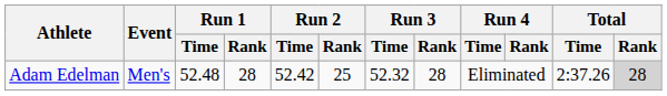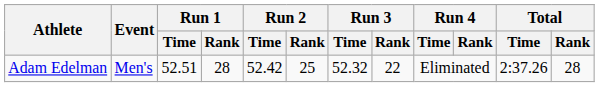 <table class="wikitable" style="font-size:90%">
 <tr>
 <th rowspan="2">Athlete</th>
 <th rowspan="2">Event</th>
 <th colspan="2">Run 1</th>
 <th colspan="2">Run 2</th>
 <th colspan="2">Run 3</th>
 <th colspan="2">Run 4</th>
 <th colspan="2">Total</th>
 </tr>
 <tr style="font-size:95%">
 <th>Time</th>
 <th>Rank</th>
 <th>Time</th>
 <th>Rank</th>
 <th>Time</th>
 <th>Rank</th>
 <th>Time</th>
 <th>Rank</th>
 <th>Time</th>
 <th>Rank</th>
 </tr>
 <tr align=center>
 <td align=left><a href='#'>Adam Edelman</a></td>
 <td align=left><a href='#'>Men's</a></td>
-<td>52.48</td>
+<td>52.51</td>
 <td>28</td>
 <td>52.42</td>
 <td>25</td>
 <td>52.32</td>
-<td>28</td>
+<td>22</td>
 <td colspan=2>Eliminated</td>
 <td>2:37.26</td>
-<td style="background: lightgrey;">28</td>
+<td>28</td>
 </tr>
 </table>
